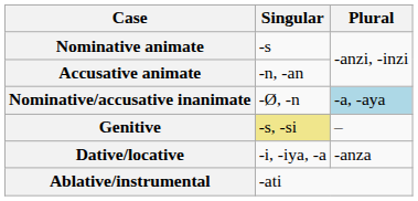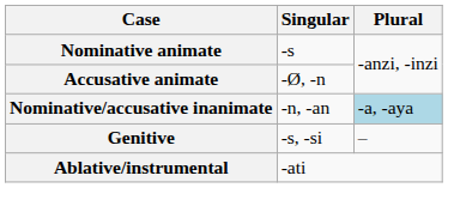 <table class="wikitable">
 <tr>
 <th>Case</th>
 <th>Singular</th>
 <th>Plural</th>
 </tr>
 <tr>
 <th>Nominative animate</th>
 <td>-s</td>
 <td rowspan="2">-anzi, -inzi</td>
 </tr>
 <tr>
 <th>Accusative animate</th>
-<td>-n, -an</td>
+<td>-Ø, -n</td>
 </tr>
 <tr>
 <th>Nominative/accusative inanimate</th>
-<td>-Ø, -n</td>
+<td>-n, -an</td>
 <td style="background: lightblue;">-a, -aya</td>
 </tr>
 <tr>
 <th>Genitive</th>
-<td style="background: khaki;">-s, -si</td>
+<td>-s, -si</td>
 <td>–</td>
-</tr>
-<tr>
-<th>Dative/locative</th>
-<td>-i, -iya, -a</td>
-<td>-anza</td>
 </tr>
 <tr>
 <th>Ablative/instrumental</th>
 <td colspan="2">-ati</td>
 </tr>
 </table>
